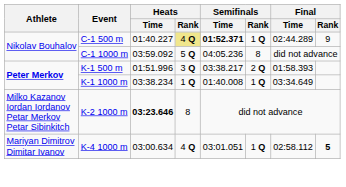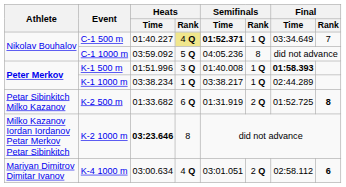 <table class="wikitable" style="font-size:90%">
 <tr>
 <th rowspan=2>Athlete</th>
 <th rowspan=2>Event</th>
 <th colspan=2>Heats</th>
 <th colspan=2>Semifinals</th>
 <th colspan=2>Final</th>
 </tr>
 <tr style="font-size:95%">
 <th>Time</th>
 <th>Rank</th>
 <th>Time</th>
 <th>Rank</th>
 <th>Time</th>
 <th>Rank</th>
 </tr>
 <tr align=center>
 <td align=left rowspan=2><a href='#'>Nikolav Bouhalov</a></td>
 <td align=left><a href='#'>C-1 500 m</a></td>
 <td>01:40.227</td>
 <td style="background: khaki;">4 <strong>Q</strong></td>
 <td><strong>01:52.371</strong></td>
 <td>1 <strong>Q</strong></td>
-<td>02:44.289</td>
-<td>9</td>
+<td>03:34.649</td>
+<td>7</td>
 </tr>
 <tr align=center>
 <td align=left><a href='#'>C-1 1000 m</a></td>
 <td>03:59.092</td>
 <td>5 <strong>Q</strong></td>
 <td>04:05.236</td>
 <td>8</td>
 <td colspan=2>did not advance</td>
 </tr>
 <tr align=center>
 <td align=left rowspan=2><strong><a href='#'>Peter Merkov</a></strong></td>
 <td align=left><a href='#'>K-1 500 m</a></td>
 <td>01:51.996</td>
 <td>3 <strong>Q</strong></td>
-<td>03:38.217</td>
-<td>2 <strong>Q</strong></td>
-<td>01:58.393</td>
+<td>01:40.008</td>
+<td>1 <strong>Q</strong></td>
+<td><strong>01:58.393</strong></td>
 <td></td>
 </tr>
 <tr align=center>
 <td align=left><a href='#'>K-1 1000 m</a></td>
 <td>03:38.234</td>
 <td>1 <strong>Q</strong></td>
-<td>01:40.008</td>
+<td>03:38.217</td>
 <td>1 <strong>Q</strong></td>
-<td>03:34.649</td>
+<td>02:44.289</td>
 <td></td>
+</tr>
+<tr align=center>
+<td align=left><a href='#'>Petar Sibinkitch</a><br> <a href='#'>Milko Kazanov</a></td>
+<td align=left><a href='#'>K-2 500 m</a></td>
+<td>01:33.682</td>
+<td>6 <strong>Q</strong></td>
+<td>01:31.919</td>
+<td>2 <strong>Q</strong></td>
+<td>01:52.725</td>
+<td><strong>8</strong></td>
 </tr>
 <tr align=center>
 <td align=left><a href='#'>Milko Kazanov</a><br> <a href='#'>Iordan Iordanov</a><br><a href='#'>Petar Merkov</a><br> <a href='#'>Petar Sibinkitch</a></td>
 <td align=left><a href='#'>K-2 1000 m</a></td>
 <td><strong>03:23.646</strong></td>
 <td>8</td>
 <td colspan=4>did not advance</td>
 </tr>
 <tr align=center>
 <td align=left><a href='#'>Mariyan Dimitrov</a><br> <a href='#'>Dimitar Ivanov</a></td>
 <td align=left><a href='#'>K-4 1000 m</a></td>
 <td>03:00.634</td>
 <td>4 <strong>Q</strong></td>
 <td>03:01.051</td>
-<td>1 <strong>Q</strong></td>
+<td>2 <strong>Q</strong></td>
 <td>02:58.112</td>
-<td><strong>5</strong></td>
+<td><strong>6</strong></td>
 </tr>
 </table>
